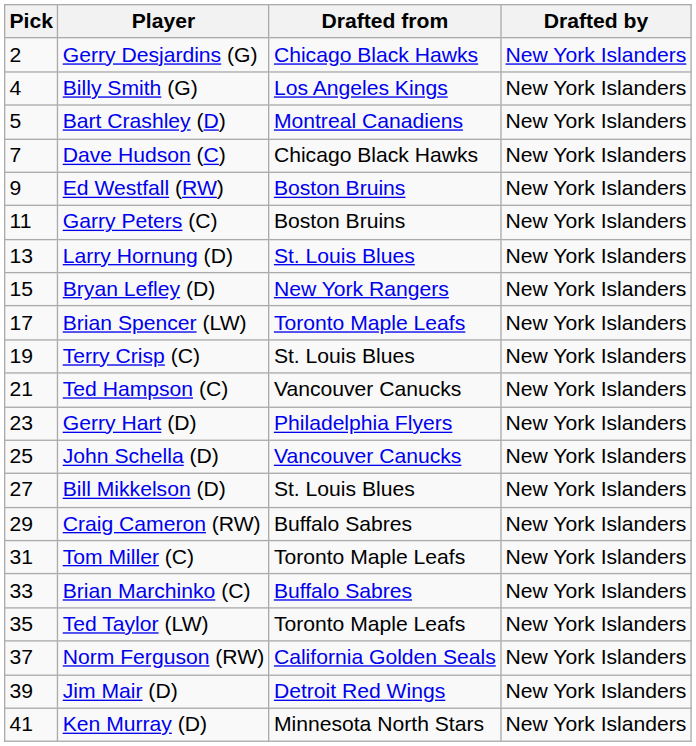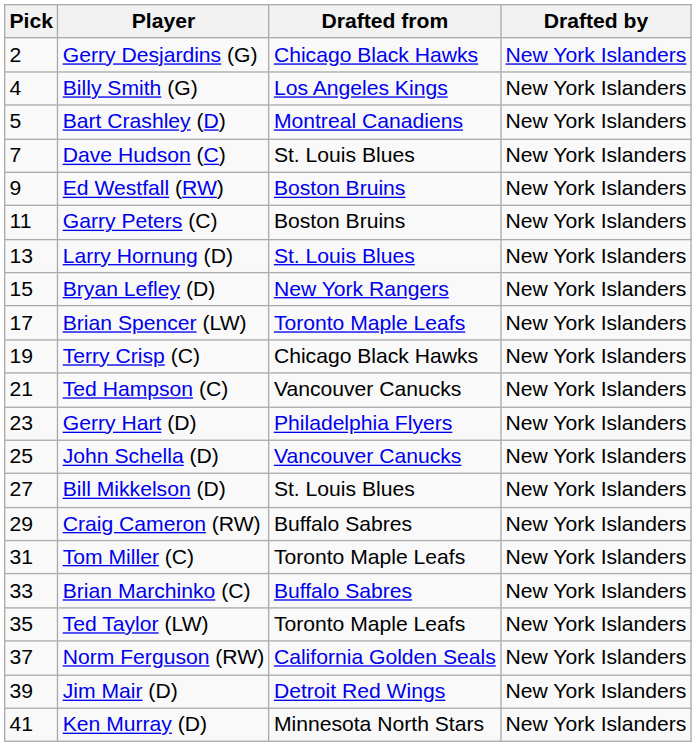 <table class="wikitable">
 <tr>
 <th>Pick</th>
 <th>Player</th>
 <th>Drafted from</th>
 <th>Drafted by</th>
 </tr>
 <tr>
 <td>2</td>
 <td><a href='#'>Gerry Desjardins</a> (G)</td>
 <td><a href='#'>Chicago Black Hawks</a></td>
 <td><a href='#'>New York Islanders</a></td>
 </tr>
 <tr>
 <td>4</td>
 <td><a href='#'>Billy Smith</a> (G)</td>
 <td><a href='#'>Los Angeles Kings</a></td>
 <td>New York Islanders</td>
 </tr>
 <tr>
 <td>5</td>
 <td><a href='#'>Bart Crashley</a> (<a href='#'>D</a>)</td>
 <td><a href='#'>Montreal Canadiens</a></td>
 <td>New York Islanders</td>
 </tr>
 <tr>
 <td>7</td>
 <td><a href='#'>Dave Hudson</a> (<a href='#'>C</a>)</td>
-<td>Chicago Black Hawks</td>
+<td>St. Louis Blues</td>
 <td>New York Islanders</td>
 </tr>
 <tr>
 <td>9</td>
 <td><a href='#'>Ed Westfall</a> (<a href='#'>RW</a>)</td>
 <td><a href='#'>Boston Bruins</a></td>
 <td>New York Islanders</td>
 </tr>
 <tr>
 <td>11</td>
 <td><a href='#'>Garry Peters</a> (C)</td>
 <td>Boston Bruins</td>
 <td>New York Islanders</td>
 </tr>
 <tr>
 <td>13</td>
 <td><a href='#'>Larry Hornung</a> (D)</td>
 <td><a href='#'>St. Louis Blues</a></td>
 <td>New York Islanders</td>
 </tr>
 <tr>
 <td>15</td>
 <td><a href='#'>Bryan Lefley</a> (D)</td>
 <td><a href='#'>New York Rangers</a></td>
 <td>New York Islanders</td>
 </tr>
 <tr>
 <td>17</td>
 <td><a href='#'>Brian Spencer</a> (LW)</td>
 <td><a href='#'>Toronto Maple Leafs</a></td>
 <td>New York Islanders</td>
 </tr>
 <tr>
 <td>19</td>
 <td><a href='#'>Terry Crisp</a> (C)</td>
-<td>St. Louis Blues</td>
+<td>Chicago Black Hawks</td>
 <td>New York Islanders</td>
 </tr>
 <tr>
 <td>21</td>
 <td><a href='#'>Ted Hampson</a> (C)</td>
 <td>Vancouver Canucks</td>
 <td>New York Islanders</td>
 </tr>
 <tr>
 <td>23</td>
 <td><a href='#'>Gerry Hart</a> (D)</td>
 <td><a href='#'>Philadelphia Flyers</a></td>
 <td>New York Islanders</td>
 </tr>
 <tr>
 <td>25</td>
 <td><a href='#'>John Schella</a> (D)</td>
 <td><a href='#'>Vancouver Canucks</a></td>
 <td>New York Islanders</td>
 </tr>
 <tr>
 <td>27</td>
 <td><a href='#'>Bill Mikkelson</a> (D)</td>
 <td>St. Louis Blues</td>
 <td>New York Islanders</td>
 </tr>
 <tr>
 <td>29</td>
 <td><a href='#'>Craig Cameron</a> (RW)</td>
 <td>Buffalo Sabres</td>
 <td>New York Islanders</td>
 </tr>
 <tr>
 <td>31</td>
 <td><a href='#'>Tom Miller</a> (C)</td>
 <td>Toronto Maple Leafs</td>
 <td>New York Islanders</td>
 </tr>
 <tr>
 <td>33</td>
 <td><a href='#'>Brian Marchinko</a> (C)</td>
 <td><a href='#'>Buffalo Sabres</a></td>
 <td>New York Islanders</td>
 </tr>
 <tr>
 <td>35</td>
 <td><a href='#'>Ted Taylor</a> (LW)</td>
 <td>Toronto Maple Leafs</td>
 <td>New York Islanders</td>
 </tr>
 <tr>
 <td>37</td>
 <td><a href='#'>Norm Ferguson</a> (RW)</td>
 <td><a href='#'>California Golden Seals</a></td>
 <td>New York Islanders</td>
 </tr>
 <tr>
 <td>39</td>
 <td><a href='#'>Jim Mair</a> (D)</td>
 <td><a href='#'>Detroit Red Wings</a></td>
 <td>New York Islanders</td>
 </tr>
 <tr>
 <td>41</td>
 <td><a href='#'>Ken Murray</a> (D)</td>
 <td>Minnesota North Stars</td>
 <td>New York Islanders</td>
 </tr>
 </table>
